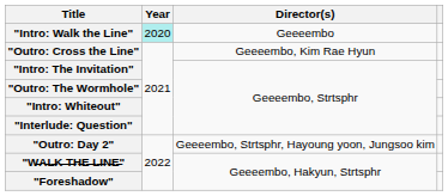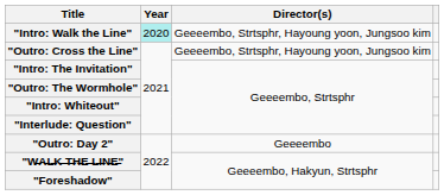 <table class="wikitable plainrowheaders" style="text-align:center; table-layout:fixed; margin-right:0">
 <tr>
 <th>Title</th>
 <th>Year</th>
 <th>Director(s)</th>
 <th></th>
 </tr>
 <tr>
 <th scope="row">"Intro: Walk the Line"</th>
 <td style="background: paleturquoise;">2020</td>
-<td>Geeeembo</td>
+<td>Geeeembo, Strtsphr, Hayoung yoon, Jungsoo kim</td>
 <td></td>
 </tr>
 <tr>
 <th scope="row">"Outro: Cross the Line"</th>
 <td rowspan="5">2021</td>
-<td>Geeeembo, Kim Rae Hyun</td>
+<td>Geeeembo, Strtsphr, Hayoung yoon, Jungsoo kim</td>
 <td></td>
 </tr>
 <tr>
 <th scope="row">"Intro: The Invitation"</th>
 <td rowspan="4">Geeeembo, Strtsphr</td>
 <td></td>
 </tr>
 <tr>
 <th scope="row">"Outro: The Wormhole"</th>
 <td></td>
 </tr>
 <tr>
 <th scope="row">"Intro: Whiteout"</th>
 <td></td>
 </tr>
 <tr>
 <th scope="row">"Interlude: Question"</th>
 <td></td>
 </tr>
 <tr>
 <th scope="row">"Outro: Day 2"</th>
 <td rowspan="3">2022</td>
-<td>Geeeembo, Strtsphr, Hayoung yoon, Jungsoo kim</td>
+<td>Geeeembo</td>
 <td></td>
 </tr>
 <tr>
 <th scope="row">"W̶A̶L̶K̶ ̶T̶H̶E̶ ̶L̶I̶N̶E̶"</th>
 <td rowspan="2">Geeeembo, Hakyun, Strtsphr</td>
 <td></td>
 </tr>
 <tr>
 <th scope="row">"Foreshadow"</th>
 <td></td>
 </tr>
 </table>
